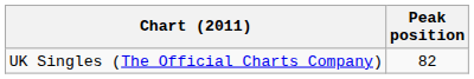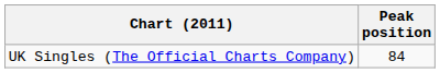 <table class="wikitable sortable">
 <tr>
 <th>Chart (2011)</th>
 <th>Peak<br>position</th>
 </tr>
 <tr>
 <td align="left">UK Singles (<a href='#'>The Official Charts Company</a>)</td>
-<td style="text-align:center;">82</td>
+<td style="text-align:center;">84</td>
 </tr>
 </table>
